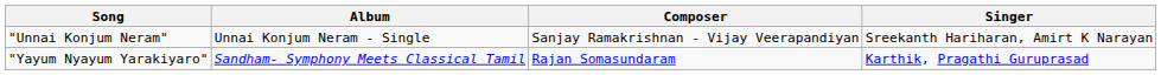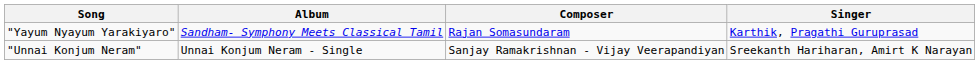 <table class="wikitable">
 <tr>
 <th>Song</th>
 <th>Album</th>
 <th>Composer</th>
 <th>Singer</th>
 </tr>
 <tr>
+<td>"Yayum Nyayum Yarakiyaro"</td>
+<td><em><a href='#'>Sandham- Symphony Meets Classical Tamil</a></em></td>
+<td><a href='#'>Rajan Somasundaram</a></td>
+<td><a href='#'>Karthik</a>, <a href='#'>Pragathi Guruprasad</a></td>
+</tr>
+<tr>
 <td>"Unnai Konjum Neram"</td>
 <td>Unnai Konjum Neram - Single</td>
 <td>Sanjay Ramakrishnan - Vijay Veerapandiyan</td>
 <td>Sreekanth Hariharan, Amirt K Narayan</td>
 </tr>
-<tr>
-<td>"Yayum Nyayum Yarakiyaro"</td>
-<td><em><a href='#'>Sandham- Symphony Meets Classical Tamil</a></em></td>
-<td><a href='#'>Rajan Somasundaram</a></td>
-<td><a href='#'>Karthik</a>, <a href='#'>Pragathi Guruprasad</a></td>
-</tr>
 </table>
